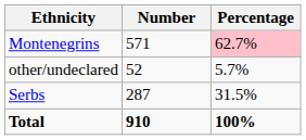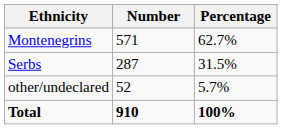 <table class="wikitable">
 <tr>
 <th width="100px">Ethnicity</th>
 <th width="80px">Number</th>
 <th width="80px">Percentage</th>
 </tr>
 <tr>
 <td><a href='#'>Montenegrins</a></td>
 <td>571</td>
-<td style="background: pink;">62.7%</td>
+<td>62.7%</td>
+</tr>
+<tr>
+<td><a href='#'>Serbs</a></td>
+<td>287</td>
+<td>31.5%</td>
 </tr>
 <tr>
 <td>other/undeclared</td>
 <td>52</td>
 <td>5.7%</td>
 </tr>
 <tr>
-<td><a href='#'>Serbs</a></td>
-<td>287</td>
-<td>31.5%</td>
-</tr>
-<tr>
 <td><strong>Total</strong></td>
 <td><strong>910</strong></td>
 <td><strong>100%</strong></td>
 </tr>
 </table>
